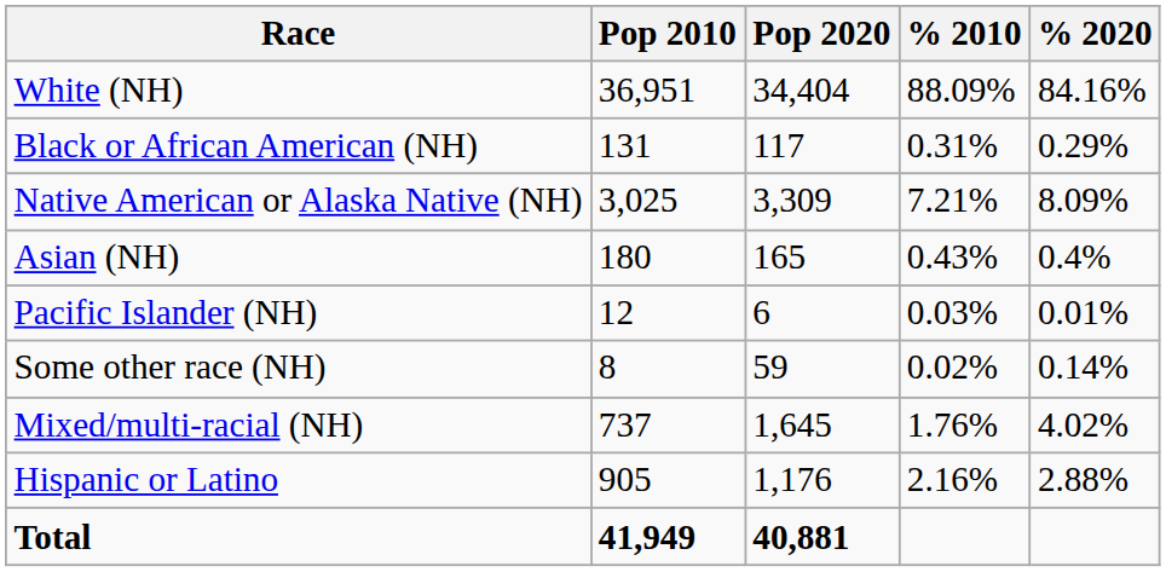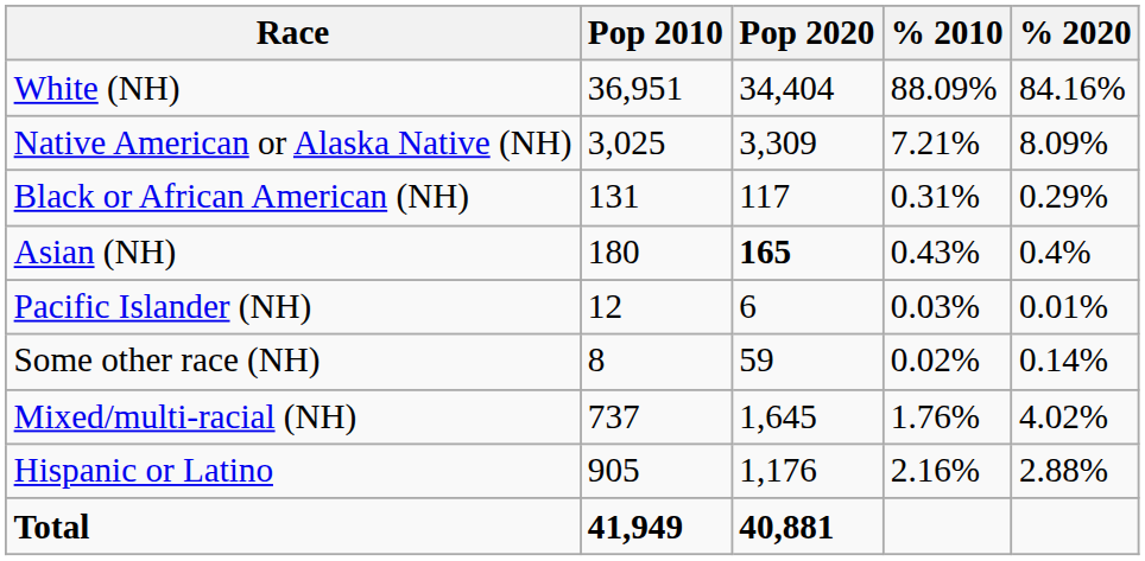 <table class="wikitable">
 <tr>
 <th>Race</th>
 <th>Pop 2010</th>
 <th>Pop 2020</th>
 <th>% 2010</th>
 <th>% 2020</th>
 </tr>
 <tr>
 <td><a href='#'>White</a> (NH)</td>
 <td>36,951</td>
 <td>34,404</td>
 <td>88.09%</td>
 <td>84.16%</td>
 </tr>
 <tr>
+<td><a href='#'>Native American</a> or <a href='#'>Alaska Native</a> (NH)</td>
+<td>3,025</td>
+<td>3,309</td>
+<td>7.21%</td>
+<td>8.09%</td>
+</tr>
+<tr>
 <td><a href='#'>Black or African American</a> (NH)</td>
 <td>131</td>
 <td>117</td>
 <td>0.31%</td>
 <td>0.29%</td>
 </tr>
 <tr>
-<td><a href='#'>Native American</a> or <a href='#'>Alaska Native</a> (NH)</td>
-<td>3,025</td>
-<td>3,309</td>
-<td>7.21%</td>
-<td>8.09%</td>
-</tr>
-<tr>
 <td><a href='#'>Asian</a> (NH)</td>
 <td>180</td>
-<td>165</td>
+<td><strong>165</strong></td>
 <td>0.43%</td>
 <td>0.4%</td>
 </tr>
 <tr>
 <td><a href='#'>Pacific Islander</a> (NH)</td>
 <td>12</td>
 <td>6</td>
 <td>0.03%</td>
 <td>0.01%</td>
 </tr>
 <tr>
 <td>Some other race (NH)</td>
 <td>8</td>
 <td>59</td>
 <td>0.02%</td>
 <td>0.14%</td>
 </tr>
 <tr>
 <td><a href='#'>Mixed/multi-racial</a> (NH)</td>
 <td>737</td>
 <td>1,645</td>
 <td>1.76%</td>
 <td>4.02%</td>
 </tr>
 <tr>
 <td><a href='#'>Hispanic or Latino</a></td>
 <td>905</td>
 <td>1,176</td>
 <td>2.16%</td>
 <td>2.88%</td>
 </tr>
 <tr>
 <td><strong>Total</strong></td>
 <td><strong>41,949</strong></td>
 <td><strong>40,881</strong></td>
 <td></td>
 <td></td>
 </tr>
 </table>
